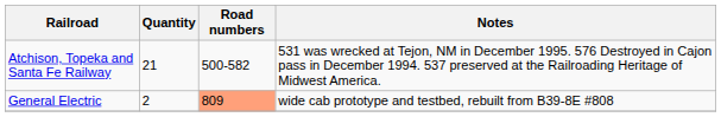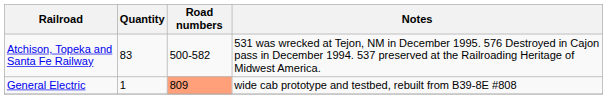 <table class="wikitable">
 <tr>
 <th bgcolor=c0c090>Railroad</th>
 <th bgcolor=c0c090>Quantity</th>
 <th bgcolor=c0c090>Road numbers</th>
 <th bgcolor=c0c090>Notes</th>
 </tr>
 <tr>
 <td><a href='#'>Atchison, Topeka and Santa Fe Railway</a></td>
-<td>21</td>
+<td>83</td>
 <td>500-582</td>
 <td>531 was wrecked at Tejon, NM in December 1995. 576 Destroyed in Cajon pass in December 1994. 537 preserved at the Railroading Heritage of Midwest America.</td>
 </tr>
 <tr>
 <td><a href='#'>General Electric</a></td>
-<td>2</td>
+<td>1</td>
 <td style="background: lightsalmon;">809</td>
 <td>wide cab prototype and testbed, rebuilt from B39-8E #808</td>
 </tr>
 <tr>
 </tr>
 </table>
